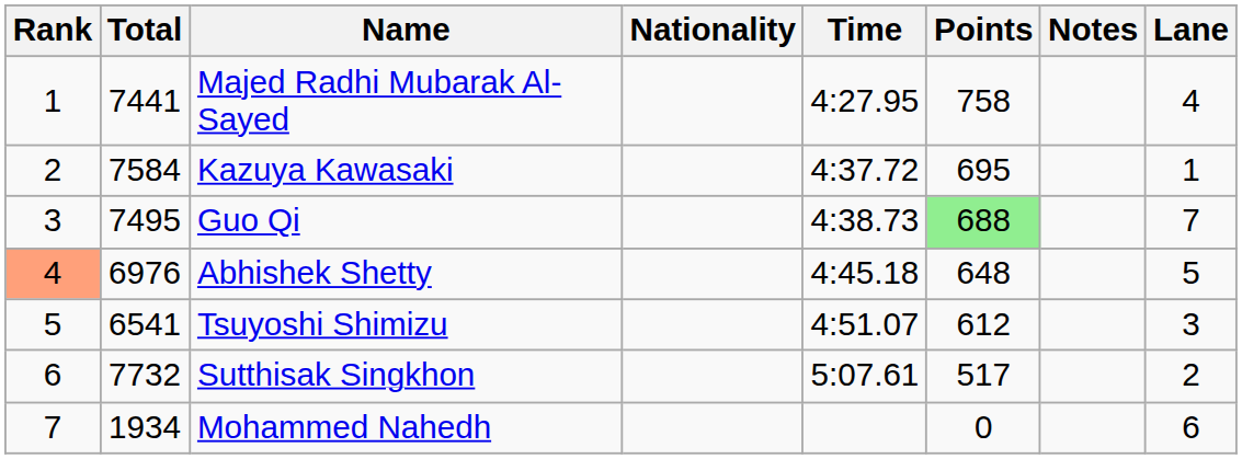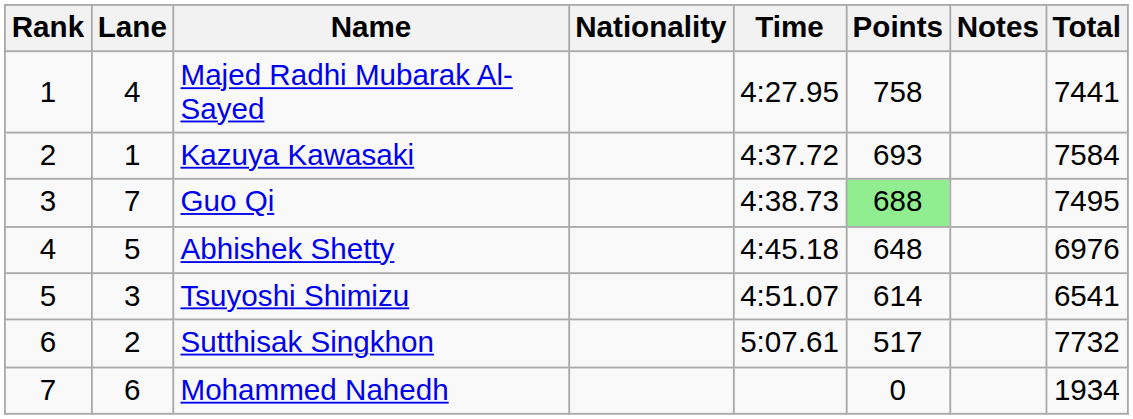 <table class="wikitable sortable" style="text-align:center">
 <tr>
 <th>Rank</th>
-<th>Total</th>
+<th>Lane</th>
 <th>Name</th>
 <th>Nationality</th>
 <th>Time</th>
 <th>Points</th>
 <th>Notes</th>
-<th>Lane</th>
+<th>Total</th>
 </tr>
 <tr>
 <td>1</td>
-<td>7441</td>
+<td>4</td>
 <td align="left"><a href='#'>Majed Radhi Mubarak Al-Sayed</a></td>
 <td align=left></td>
 <td>4:27.95</td>
 <td>758</td>
 <td></td>
-<td>4</td>
+<td>7441</td>
 </tr>
 <tr>
 <td>2</td>
-<td>7584</td>
+<td>1</td>
 <td align="left"><a href='#'>Kazuya Kawasaki</a></td>
 <td align=left></td>
 <td>4:37.72</td>
-<td>695</td>
+<td>693</td>
 <td></td>
-<td>1</td>
+<td>7584</td>
 </tr>
 <tr>
 <td>3</td>
-<td>7495</td>
+<td>7</td>
 <td align="left"><a href='#'>Guo Qi</a></td>
 <td align=left></td>
 <td>4:38.73</td>
 <td style="background: lightgreen;">688</td>
 <td></td>
-<td>7</td>
+<td>7495</td>
 </tr>
 <tr>
-<td style="background: lightsalmon;">4</td>
-<td>6976</td>
+<td>4</td>
+<td>5</td>
 <td align="left"><a href='#'>Abhishek Shetty</a></td>
 <td align=left></td>
 <td>4:45.18</td>
 <td>648</td>
 <td></td>
-<td>5</td>
+<td>6976</td>
 </tr>
 <tr>
 <td>5</td>
-<td>6541</td>
+<td>3</td>
 <td align="left"><a href='#'>Tsuyoshi Shimizu</a></td>
 <td align=left></td>
 <td>4:51.07</td>
-<td>612</td>
+<td>614</td>
 <td></td>
-<td>3</td>
+<td>6541</td>
 </tr>
 <tr>
 <td>6</td>
-<td>7732</td>
+<td>2</td>
 <td align="left"><a href='#'>Sutthisak Singkhon</a></td>
 <td align=left></td>
 <td>5:07.61</td>
 <td>517</td>
 <td></td>
-<td>2</td>
+<td>7732</td>
 </tr>
 <tr>
 <td>7</td>
-<td>1934</td>
+<td>6</td>
 <td align="left"><a href='#'>Mohammed Nahedh</a></td>
 <td align=left></td>
 <td><strong></strong></td>
 <td>0</td>
 <td></td>
-<td>6</td>
+<td>1934</td>
 </tr>
 </table>
